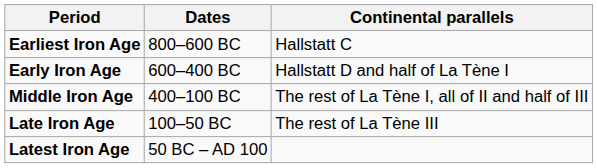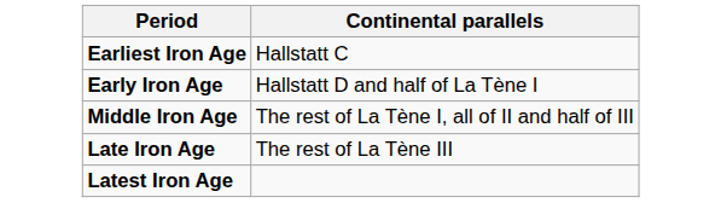 <table class="wikitable" style="margin:1em auto;">
 <tr>
 <th>Period</th>
-<th>Dates</th>
 <th>Continental parallels</th>
 </tr>
 <tr>
 <td><strong>Earliest Iron Age</strong></td>
-<td>800–600 BC</td>
 <td>Hallstatt C</td>
 </tr>
 <tr>
 <td><strong>Early Iron Age</strong></td>
-<td>600–400 BC</td>
 <td>Hallstatt D and half of La Tène I</td>
 </tr>
 <tr>
 <td><strong>Middle Iron Age</strong></td>
-<td>400–100 BC</td>
 <td>The rest of La Tène I, all of II and half of III</td>
 </tr>
 <tr>
 <td><strong>Late Iron Age</strong></td>
-<td>100–50 BC</td>
 <td>The rest of La Tène III</td>
 </tr>
 <tr>
 <td><strong>Latest Iron Age</strong></td>
-<td>50 BC – AD 100</td>
 <td></td>
 </tr>
 </table>
